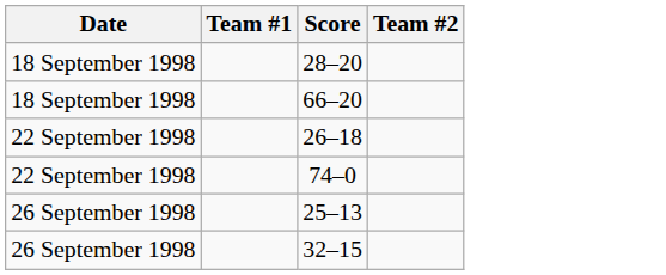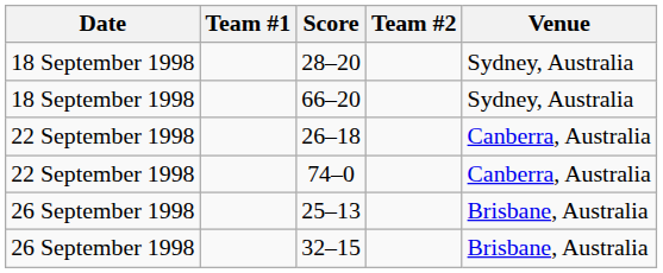 <table class="wikitable">
 <tr>
 <th>Date</th>
 <th>Team #1</th>
 <th>Score</th>
 <th>Team #2</th>
+<th>Venue</th>
 </tr>
 <tr>
 <td>18 September 1998</td>
 <td align="right"></td>
 <td align="center">28–20</td>
 <td></td>
+<td>Sydney, Australia</td>
 </tr>
 <tr>
 <td>18 September 1998</td>
 <td align="right"></td>
 <td align="center">66–20</td>
 <td></td>
+<td>Sydney, Australia</td>
 </tr>
 <tr>
 <td>22 September 1998</td>
 <td align="right"></td>
 <td align="center">26–18</td>
 <td></td>
+<td><a href='#'>Canberra</a>, Australia</td>
 </tr>
 <tr>
 <td>22 September 1998</td>
 <td align="right"></td>
 <td align="center">74–0</td>
 <td></td>
+<td><a href='#'>Canberra</a>, Australia</td>
 </tr>
 <tr>
 <td>26 September 1998</td>
 <td align="right"></td>
 <td align="center">25–13</td>
 <td></td>
+<td><a href='#'>Brisbane</a>, Australia</td>
 </tr>
 <tr>
 <td>26 September 1998</td>
 <td align="right"></td>
 <td align="center">32–15</td>
 <td></td>
+<td><a href='#'>Brisbane</a>, Australia</td>
 </tr>
 </table>
